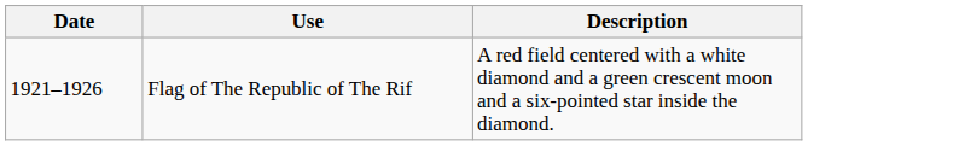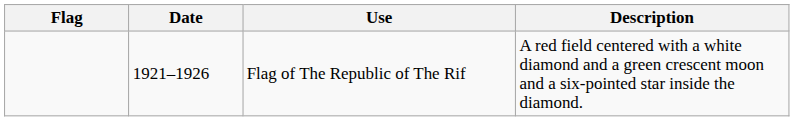 <table class="wikitable">
 <tr>
+<th style="width:110px">Flag</th>
 <th style="width:100px">Date</th>
 <th style="width:250px">Use</th>
 <th style="width:250px">Description</th>
 </tr>
 <tr>
+<td></td>
 <td>1921–1926</td>
 <td>Flag of The Republic of The Rif</td>
 <td>A red field centered with a white diamond and a green crescent moon and a six-pointed star inside the diamond.</td>
 </tr>
 </table>
